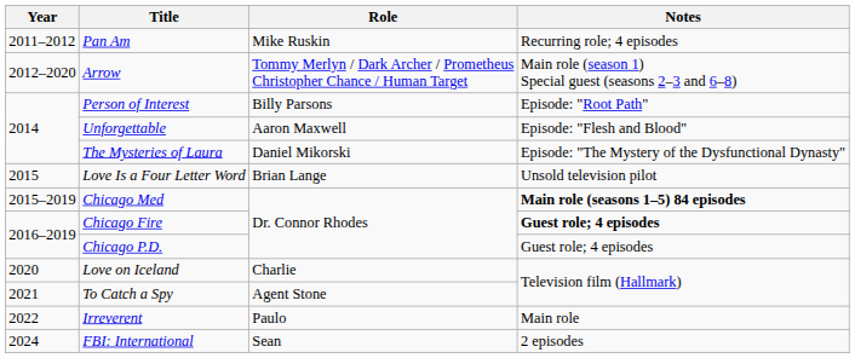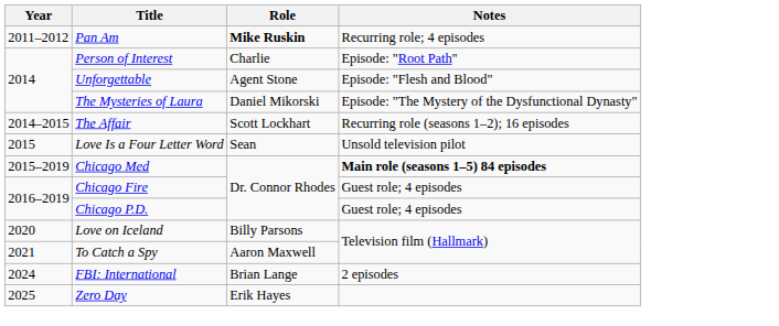 <table class="wikitable sortable">
 <tr>
 <th>Year</th>
 <th>Title</th>
 <th>Role</th>
 <th class="unsortable">Notes</th>
 </tr>
 <tr>
 <td>2011–2012</td>
 <td><em><a href='#'>Pan Am</a></em></td>
-<td>Mike Ruskin</td>
+<td><strong>Mike Ruskin</strong></td>
 <td>Recurring role; 4 episodes</td>
-</tr>
-<tr>
-<td>2012–2020</td>
-<td><em><a href='#'>Arrow</a></em></td>
-<td><a href='#'>Tommy Merlyn</a> / <a href='#'>Dark Archer</a> / <a href='#'>Prometheus</a><br><a href='#'>Christopher Chance / Human Target</a></td>
-<td>Main role (<a href='#'>season 1</a>)<br>Special guest (seasons <a href='#'>2</a>–<a href='#'>3</a> and <a href='#'>6</a>–<a href='#'>8</a>)</td>
 </tr>
 <tr>
 <td rowspan="3">2014</td>
 <td><em><a href='#'>Person of Interest</a></em></td>
-<td>Billy Parsons</td>
+<td>Charlie</td>
 <td>Episode: "<a href='#'>Root Path</a>"</td>
 </tr>
 <tr>
 <td><em><a href='#'>Unforgettable</a></em></td>
-<td>Aaron Maxwell</td>
+<td>Agent Stone</td>
 <td>Episode: "Flesh and Blood"</td>
 </tr>
 <tr>
 <td><em><a href='#'>The Mysteries of Laura</a></em></td>
 <td>Daniel Mikorski</td>
 <td>Episode: "The Mystery of the Dysfunctional Dynasty"</td>
 </tr>
 <tr>
+<td>2014–2015</td>
+<td><em><a href='#'>The Affair</a></em></td>
+<td>Scott Lockhart</td>
+<td>Recurring role (seasons 1–2); 16 episodes</td>
+</tr>
+<tr>
 <td>2015</td>
 <td><em>Love Is a Four Letter Word</em></td>
-<td>Brian Lange</td>
+<td>Sean</td>
 <td>Unsold television pilot</td>
 </tr>
 <tr>
 <td>2015–2019</td>
 <td><em><a href='#'>Chicago Med</a></em></td>
 <td rowspan=3>Dr. Connor Rhodes</td>
 <td><strong>Main role (seasons 1–5) 84 episodes</strong></td>
 </tr>
 <tr>
 <td rowspan="2">2016–2019</td>
 <td><em><a href='#'>Chicago Fire</a></em></td>
-<td><strong>Guest role; 4 episodes</strong></td>
+<td>Guest role; 4 episodes</td>
 </tr>
 <tr>
 <td><em><a href='#'>Chicago P.D.</a></em></td>
 <td>Guest role; 4 episodes</td>
 </tr>
 <tr>
 <td>2020</td>
 <td><em>Love on Iceland</em></td>
-<td>Charlie</td>
+<td>Billy Parsons</td>
 <td rowspan=2>Television film (<a href='#'>Hallmark</a>)</td>
 </tr>
 <tr>
 <td>2021</td>
 <td><em>To Catch a Spy</em></td>
-<td>Agent Stone</td>
-</tr>
-<tr>
-<td>2022</td>
-<td><em><a href='#'>Irreverent</a></em></td>
-<td>Paulo</td>
-<td>Main role</td>
+<td>Aaron Maxwell</td>
 </tr>
 <tr>
 <td>2024</td>
 <td><em><a href='#'>FBI: International</a></em></td>
-<td>Sean</td>
+<td>Brian Lange</td>
 <td>2 episodes</td>
 </tr>
+<tr>
+<td>2025</td>
+<td><em><a href='#'>Zero Day</a></em></td>
+<td>Erik Hayes</td>
+<td></td>
+</tr>
 </table>
